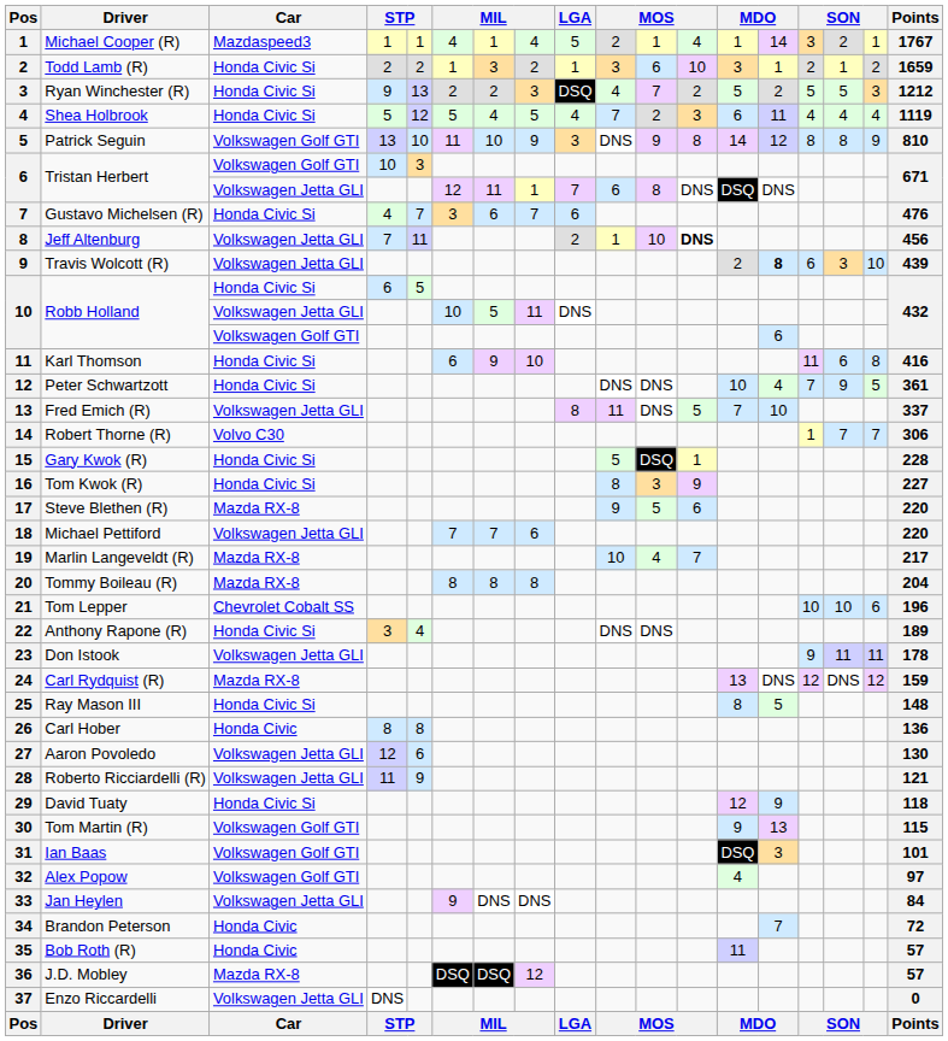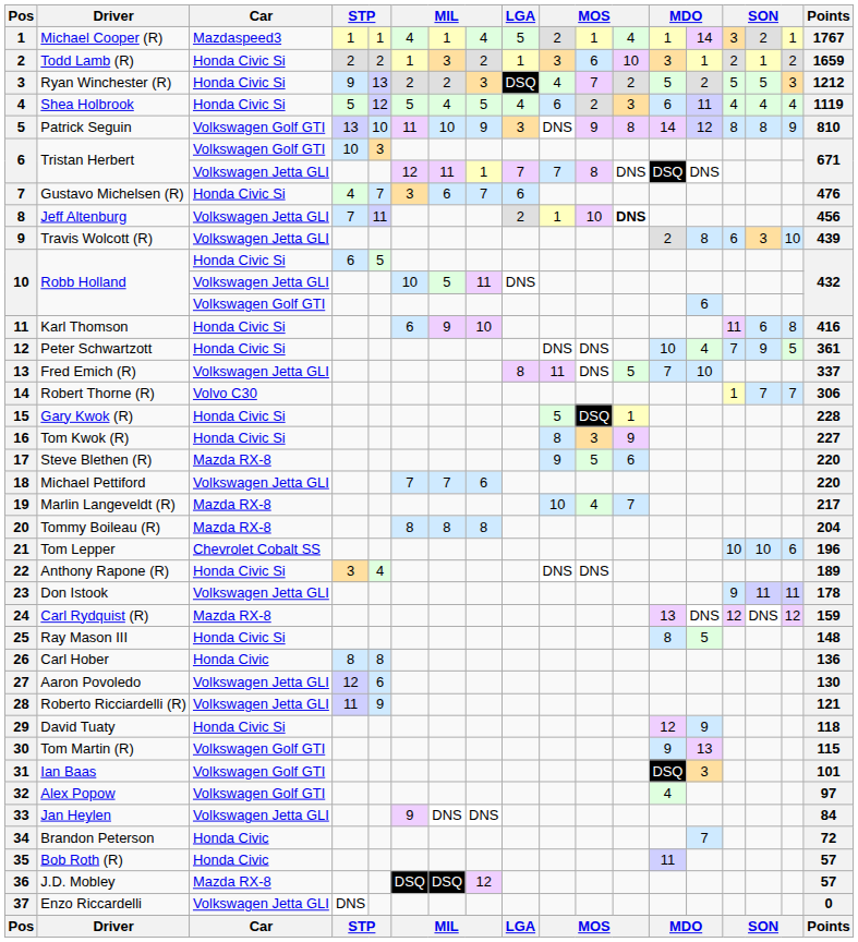 <table class="wikitable" style="font-size:85%; text-align:center">
 <tr valign="top">
 <th valign="middle">Pos</th>
 <th valign="middle">Driver</th>
 <th valign="middle">Car</th>
 <th colspan=2><a href='#'>STP</a></th>
 <th colspan=3><a href='#'>MIL</a></th>
 <th><a href='#'>LGA</a></th>
 <th colspan=3><a href='#'>MOS</a></th>
 <th colspan=2><a href='#'>MDO</a></th>
 <th colspan=3><a href='#'>SON</a></th>
 <th valign="middle">Points</th>
 </tr>
 <tr>
 <th>1</th>
 <td align="left"> <a href='#'>Michael Cooper</a> (R)</td>
 <td align="left"><a href='#'>Mazdaspeed3</a></td>
 <td style="background:#FFFFBF;">1</td>
 <td style="background:#FFFFBF;">1</td>
 <td style="background:#DFFFDF;">4</td>
 <td style="background:#FFFFBF;">1</td>
 <td style="background:#DFFFDF;">4</td>
 <td style="background:#DFFFDF;">5</td>
 <td style="background:#DFDFDF;">2</td>
 <td style="background:#FFFFBF;">1</td>
 <td style="background:#DFFFDF;">4</td>
 <td style="background:#FFFFBF;">1</td>
 <td style="background:#EFCFFF;">14</td>
 <td style="background:#FFDF9F;">3</td>
 <td style="background:#DFDFDF;">2</td>
 <td style="background:#FFFFBF;">1</td>
 <th>1767</th>
 </tr>
 <tr>
 <th>2</th>
 <td align="left"> <a href='#'>Todd Lamb</a> (R)</td>
 <td align="left"><a href='#'>Honda Civic Si</a></td>
 <td style="background:#DFDFDF;">2</td>
 <td style="background:#DFDFDF;">2</td>
 <td style="background:#FFFFBF;">1</td>
 <td style="background:#FFDF9F;">3</td>
 <td style="background:#DFDFDF;">2</td>
 <td style="background:#FFFFBF;">1</td>
 <td style="background:#FFDF9F;">3</td>
 <td style="background:#CFEAFF;">6</td>
 <td style="background:#EFCFFF;">10</td>
 <td style="background:#FFDF9F;">3</td>
 <td style="background:#FFFFBF;">1</td>
 <td style="background:#DFDFDF;">2</td>
 <td style="background:#FFFFBF;">1</td>
 <td style="background:#DFDFDF;">2</td>
 <th>1659</th>
 </tr>
 <tr>
 <th>3</th>
 <td align="left"> Ryan Winchester (R)</td>
 <td align="left"><a href='#'>Honda Civic Si</a></td>
 <td style="background:#CFEAFF;">9</td>
 <td style="background:#CFCFFF;">13</td>
 <td style="background:#DFDFDF;">2</td>
 <td style="background:#DFDFDF;">2</td>
 <td style="background:#FFDF9F;">3</td>
 <td style="background:black; color:white;">DSQ</td>
 <td style="background:#DFFFDF;">4</td>
 <td style="background:#EFCFFF;">7</td>
 <td style="background:#DFDFDF;">2</td>
 <td style="background:#DFFFDF;">5</td>
 <td style="background:#DFDFDF;">2</td>
 <td style="background:#DFFFDF;">5</td>
 <td style="background:#DFFFDF;">5</td>
 <td style="background:#FFDF9F;">3</td>
 <th>1212</th>
 </tr>
 <tr>
 <th>4</th>
 <td align="left"> <a href='#'>Shea Holbrook</a></td>
 <td align="left"><a href='#'>Honda Civic Si</a></td>
 <td style="background:#DFFFDF;">5</td>
 <td style="background:#CFCFFF;">12</td>
 <td style="background:#DFFFDF;">5</td>
 <td style="background:#DFFFDF;">4</td>
 <td style="background:#DFFFDF;">5</td>
 <td style="background:#DFFFDF;">4</td>
-<td style="background:#CFEAFF;">7</td>
+<td style="background:#CFEAFF;">6</td>
 <td style="background:#DFDFDF;">2</td>
 <td style="background:#FFDF9F;">3</td>
 <td style="background:#CFEAFF;">6</td>
 <td style="background:#CFCFFF;">11</td>
 <td style="background:#DFFFDF;">4</td>
 <td style="background:#DFFFDF;">4</td>
 <td style="background:#DFFFDF;">4</td>
 <th>1119</th>
 </tr>
 <tr>
 <th>5</th>
 <td align="left"> Patrick Seguin</td>
 <td align="left"><a href='#'>Volkswagen Golf GTI</a></td>
 <td style="background:#CFCFFF;">13</td>
 <td style="background:#CFEAFF;">10</td>
 <td style="background:#EFCFFF;">11</td>
 <td style="background:#CFEAFF;">10</td>
 <td style="background:#CFEAFF;">9</td>
 <td style="background:#FFDF9F;">3</td>
 <td style="background:#FFFFFF;">DNS</td>
 <td style="background:#EFCFFF;">9</td>
 <td style="background:#EFCFFF;">8</td>
 <td style="background:#EFCFFF;">14</td>
 <td style="background:#CFCFFF;">12</td>
 <td style="background:#CFEAFF;">8</td>
 <td style="background:#CFEAFF;">8</td>
 <td style="background:#CFEAFF;">9</td>
 <th>810</th>
 </tr>
 <tr>
 <th rowspan=2>6</th>
 <td rowspan=2 align="left"> Tristan Herbert</td>
 <td align="left"><a href='#'>Volkswagen Golf GTI</a></td>
 <td style="background:#CFEAFF;">10</td>
 <td style="background:#FFDF9F;">3</td>
 <td></td>
 <td></td>
 <td></td>
 <td></td>
 <td></td>
 <td></td>
 <td></td>
 <td></td>
 <td></td>
 <td></td>
 <td></td>
 <td></td>
 <th rowspan=2>671</th>
 </tr>
 <tr>
 <td align="left"><a href='#'>Volkswagen Jetta GLI</a></td>
 <td></td>
 <td></td>
 <td style="background:#EFCFFF;">12</td>
 <td style="background:#EFCFFF;">11</td>
 <td style="background:#FFFFBF;">1</td>
 <td style="background:#EFCFFF;">7</td>
-<td style="background:#CFEAFF;">6</td>
+<td style="background:#CFEAFF;">7</td>
 <td style="background:#EFCFFF;">8</td>
 <td style="background:#FFFFFF;">DNS</td>
 <td style="background:black; color:white;">DSQ</td>
 <td style="background:#FFFFFF;">DNS</td>
 <td></td>
 <td></td>
 <td></td>
 </tr>
 <tr>
 <th>7</th>
 <td align="left"> Gustavo Michelsen (R)</td>
 <td align="left"><a href='#'>Honda Civic Si</a></td>
 <td style="background:#DFFFDF;">4</td>
 <td style="background:#CFEAFF;">7</td>
 <td style="background:#FFDF9F;">3</td>
 <td style="background:#CFEAFF;">6</td>
 <td style="background:#CFEAFF;">7</td>
 <td style="background:#CFEAFF;">6</td>
 <td></td>
 <td></td>
 <td></td>
 <td></td>
 <td></td>
 <td></td>
 <td></td>
 <td></td>
 <th>476</th>
 </tr>
 <tr>
 <th>8</th>
 <td align="left"> <a href='#'>Jeff Altenburg</a></td>
 <td align="left"><a href='#'>Volkswagen Jetta GLI</a></td>
 <td style="background:#CFEAFF;">7</td>
 <td style="background:#CFCFFF;">11</td>
 <td></td>
 <td></td>
 <td></td>
 <td style="background:#DFDFDF;">2</td>
 <td style="background:#FFFFBF;">1</td>
 <td style="background:#EFCFFF;">10</td>
 <td style="background:#FFFFFF;"><strong>DNS</strong></td>
 <td></td>
 <td></td>
 <td></td>
 <td></td>
 <td></td>
 <th>456</th>
 </tr>
 <tr>
 <th>9</th>
 <td align="left"> Travis Wolcott (R)</td>
 <td align="left"><a href='#'>Volkswagen Jetta GLI</a></td>
 <td></td>
 <td></td>
 <td></td>
 <td></td>
 <td></td>
 <td></td>
 <td></td>
 <td></td>
 <td></td>
 <td style="background:#DFDFDF;">2</td>
-<td style="background:#CFEAFF;"><strong>8</strong></td>
+<td style="background:#CFEAFF;">8</td>
 <td style="background:#CFEAFF;">6</td>
 <td style="background:#FFDF9F;">3</td>
 <td style="background:#CFEAFF;">10</td>
 <th>439</th>
 </tr>
 <tr>
 <th rowspan=3>10</th>
 <td rowspan=3 align="left"> <a href='#'>Robb Holland</a></td>
 <td align="left"><a href='#'>Honda Civic Si</a></td>
 <td style="background:#CFEAFF;">6</td>
 <td style="background:#DFFFDF;">5</td>
 <td></td>
 <td></td>
 <td></td>
 <td></td>
 <td></td>
 <td></td>
 <td></td>
 <td></td>
 <td></td>
 <td></td>
 <td></td>
 <td></td>
 <th rowspan=3>432</th>
 </tr>
 <tr>
 <td align="left"><a href='#'>Volkswagen Jetta GLI</a></td>
 <td></td>
 <td></td>
 <td style="background:#CFEAFF;">10</td>
 <td style="background:#DFFFDF;">5</td>
 <td style="background:#EFCFFF;">11</td>
 <td style="background:#FFFFFF;">DNS</td>
 <td></td>
 <td></td>
 <td></td>
 <td></td>
 <td></td>
 <td></td>
 <td></td>
 <td></td>
 </tr>
 <tr>
 <td align="left"><a href='#'>Volkswagen Golf GTI</a></td>
 <td></td>
 <td></td>
 <td></td>
 <td></td>
 <td></td>
 <td></td>
 <td></td>
 <td></td>
 <td></td>
 <td></td>
 <td style="background:#CFEAFF;">6</td>
 <td></td>
 <td></td>
 <td></td>
 </tr>
 <tr>
 <th>11</th>
 <td align="left"> Karl Thomson</td>
 <td align="left"><a href='#'>Honda Civic Si</a></td>
 <td></td>
 <td></td>
 <td style="background:#CFEAFF;">6</td>
 <td style="background:#EFCFFF;">9</td>
 <td style="background:#EFCFFF;">10</td>
 <td></td>
 <td></td>
 <td></td>
 <td></td>
 <td></td>
 <td></td>
 <td style="background:#EFCFFF;">11</td>
 <td style="background:#CFEAFF;">6</td>
 <td style="background:#CFEAFF;">8</td>
 <th>416</th>
 </tr>
 <tr>
 <th>12</th>
 <td align="left"> Peter Schwartzott</td>
 <td align="left"><a href='#'>Honda Civic Si</a></td>
 <td></td>
 <td></td>
 <td></td>
 <td></td>
 <td></td>
 <td></td>
 <td style="background:#FFFFFF;">DNS</td>
 <td style="background:#FFFFFF;">DNS</td>
 <td></td>
 <td style="background:#CFEAFF;">10</td>
 <td style="background:#DFFFDF;">4</td>
 <td style="background:#CFEAFF;">7</td>
 <td style="background:#CFEAFF;">9</td>
 <td style="background:#DFFFDF;">5</td>
 <th>361</th>
 </tr>
 <tr>
 <th>13</th>
 <td align="left"> Fred Emich (R)</td>
 <td align="left"><a href='#'>Volkswagen Jetta GLI</a></td>
 <td></td>
 <td></td>
 <td></td>
 <td></td>
 <td></td>
 <td style="background:#EFCFFF;">8</td>
 <td style="background:#EFCFFF;">11</td>
 <td style="background:#FFFFFF;">DNS</td>
 <td style="background:#DFFFDF;">5</td>
 <td style="background:#CFEAFF;">7</td>
 <td style="background:#CFEAFF;">10</td>
 <td></td>
 <td></td>
 <td></td>
 <th>337</th>
 </tr>
 <tr>
 <th>14</th>
 <td align="left"> Robert Thorne (R)</td>
 <td align="left"><a href='#'>Volvo C30</a></td>
 <td></td>
 <td></td>
 <td></td>
 <td></td>
 <td></td>
 <td></td>
 <td></td>
 <td></td>
 <td></td>
 <td></td>
 <td></td>
 <td style="background:#FFFFBF;">1</td>
 <td style="background:#CFEAFF;">7</td>
 <td style="background:#CFEAFF;">7</td>
 <th>306</th>
 </tr>
 <tr>
 <th>15</th>
 <td align="left"> <a href='#'>Gary Kwok</a> (R)</td>
 <td align="left"><a href='#'>Honda Civic Si</a></td>
 <td></td>
 <td></td>
 <td></td>
 <td></td>
 <td></td>
 <td></td>
 <td style="background:#DFFFDF;">5</td>
 <td style="background:black; color:white;">DSQ</td>
 <td style="background:#FFFFBF;">1</td>
 <td></td>
 <td></td>
 <td></td>
 <td></td>
 <td></td>
 <th>228</th>
 </tr>
 <tr>
 <th>16</th>
 <td align="left"> Tom Kwok (R)</td>
 <td align="left"><a href='#'>Honda Civic Si</a></td>
 <td></td>
 <td></td>
 <td></td>
 <td></td>
 <td></td>
 <td></td>
 <td style="background:#CFEAFF;">8</td>
 <td style="background:#FFDF9F;">3</td>
 <td style="background:#EFCFFF;">9</td>
 <td></td>
 <td></td>
 <td></td>
 <td></td>
 <td></td>
 <th>227</th>
 </tr>
 <tr>
 <th>17</th>
 <td align="left"> Steve Blethen (R)</td>
 <td align="left"><a href='#'>Mazda RX-8</a></td>
 <td></td>
 <td></td>
 <td></td>
 <td></td>
 <td></td>
 <td></td>
 <td style="background:#CFEAFF;">9</td>
 <td style="background:#DFFFDF;">5</td>
 <td style="background:#CFEAFF;">6</td>
 <td></td>
 <td></td>
 <td></td>
 <td></td>
 <td></td>
 <th>220</th>
 </tr>
 <tr>
 <th>18</th>
 <td align="left"> Michael Pettiford</td>
 <td align="left"><a href='#'>Volkswagen Jetta GLI</a></td>
 <td></td>
 <td></td>
 <td style="background:#CFEAFF;">7</td>
 <td style="background:#CFEAFF;">7</td>
 <td style="background:#CFEAFF;">6</td>
 <td></td>
 <td></td>
 <td></td>
 <td></td>
 <td></td>
 <td></td>
 <td></td>
 <td></td>
 <td></td>
 <th>220</th>
 </tr>
 <tr>
 <th>19</th>
 <td align="left"> Marlin Langeveldt (R)</td>
 <td align="left"><a href='#'>Mazda RX-8</a></td>
 <td></td>
 <td></td>
 <td></td>
 <td></td>
 <td></td>
 <td></td>
 <td style="background:#CFEAFF;">10</td>
 <td style="background:#DFFFDF;">4</td>
 <td style="background:#CFEAFF;">7</td>
 <td></td>
 <td></td>
 <td></td>
 <td></td>
 <td></td>
 <th>217</th>
 </tr>
 <tr>
 <th>20</th>
 <td align="left"> Tommy Boileau (R)</td>
 <td align="left"><a href='#'>Mazda RX-8</a></td>
 <td></td>
 <td></td>
 <td style="background:#CFEAFF;">8</td>
 <td style="background:#CFEAFF;">8</td>
 <td style="background:#CFEAFF;">8</td>
 <td></td>
 <td></td>
 <td></td>
 <td></td>
 <td></td>
 <td></td>
 <td></td>
 <td></td>
 <td></td>
 <th>204</th>
 </tr>
 <tr>
 <th>21</th>
 <td align="left"> Tom Lepper</td>
 <td align="left"><a href='#'>Chevrolet Cobalt SS</a></td>
 <td></td>
 <td></td>
 <td></td>
 <td></td>
 <td></td>
 <td></td>
 <td></td>
 <td></td>
 <td></td>
 <td></td>
 <td></td>
 <td style="background:#CFEAFF;">10</td>
 <td style="background:#CFEAFF;">10</td>
 <td style="background:#CFEAFF;">6</td>
 <th>196</th>
 </tr>
 <tr>
 <th>22</th>
 <td align="left"> Anthony Rapone (R)</td>
 <td align="left"><a href='#'>Honda Civic Si</a></td>
 <td style="background:#FFDF9F;">3</td>
 <td style="background:#DFFFDF;">4</td>
 <td></td>
 <td></td>
 <td></td>
 <td></td>
 <td style="background:#FFFFFF;">DNS</td>
 <td style="background:#FFFFFF;">DNS</td>
 <td></td>
 <td></td>
 <td></td>
 <td></td>
 <td></td>
 <td></td>
 <th>189</th>
 </tr>
 <tr>
 <th>23</th>
 <td align="left"> Don Istook</td>
 <td align="left"><a href='#'>Volkswagen Jetta GLI</a></td>
 <td></td>
 <td></td>
 <td></td>
 <td></td>
 <td></td>
 <td></td>
 <td></td>
 <td></td>
 <td></td>
 <td></td>
 <td></td>
 <td style="background:#CFEAFF;">9</td>
 <td style="background:#CFCFFF;">11</td>
 <td style="background:#CFCFFF;">11</td>
 <th>178</th>
 </tr>
 <tr>
 <th>24</th>
 <td align="left"> <a href='#'>Carl Rydquist</a> (R)</td>
 <td align="left"><a href='#'>Mazda RX-8</a></td>
 <td></td>
 <td></td>
 <td></td>
 <td></td>
 <td></td>
 <td></td>
 <td></td>
 <td></td>
 <td></td>
 <td style="background:#EFCFFF;">13</td>
 <td style="background:#FFFFFF;">DNS</td>
 <td style="background:#EFCFFF;">12</td>
 <td style="background:#FFFFFF;">DNS</td>
 <td style="background:#EFCFFF;">12</td>
 <th>159</th>
 </tr>
 <tr>
 <th>25</th>
 <td align="left"> Ray Mason III</td>
 <td align="left"><a href='#'>Honda Civic Si</a></td>
 <td></td>
 <td></td>
 <td></td>
 <td></td>
 <td></td>
 <td></td>
 <td></td>
 <td></td>
 <td></td>
 <td style="background:#CFEAFF;">8</td>
 <td style="background:#DFFFDF;">5</td>
 <td></td>
 <td></td>
 <td></td>
 <th>148</th>
 </tr>
 <tr>
 <th>26</th>
 <td align="left"> Carl Hober</td>
 <td align="left"><a href='#'>Honda Civic</a></td>
 <td style="background:#CFEAFF;">8</td>
 <td style="background:#CFEAFF;">8</td>
 <td></td>
 <td></td>
 <td></td>
 <td></td>
 <td></td>
 <td></td>
 <td></td>
 <td></td>
 <td></td>
 <td></td>
 <td></td>
 <td></td>
 <th>136</th>
 </tr>
 <tr>
 <th>27</th>
 <td align="left"> Aaron Povoledo</td>
 <td align="left"><a href='#'>Volkswagen Jetta GLI</a></td>
 <td style="background:#CFCFFF;">12</td>
 <td style="background:#CFEAFF;">6</td>
 <td></td>
 <td></td>
 <td></td>
 <td></td>
 <td></td>
 <td></td>
 <td></td>
 <td></td>
 <td></td>
 <td></td>
 <td></td>
 <td></td>
 <th>130</th>
 </tr>
 <tr>
 <th>28</th>
 <td align="left"> Roberto Ricciardelli (R)</td>
 <td align="left"><a href='#'>Volkswagen Jetta GLI</a></td>
 <td style="background:#CFCFFF;">11</td>
 <td style="background:#CFEAFF;">9</td>
 <td></td>
 <td></td>
 <td></td>
 <td></td>
 <td></td>
 <td></td>
 <td></td>
 <td></td>
 <td></td>
 <td></td>
 <td></td>
 <td></td>
 <th>121</th>
 </tr>
 <tr>
 <th>29</th>
 <td align="left"> David Tuaty</td>
 <td align="left"><a href='#'>Honda Civic Si</a></td>
 <td></td>
 <td></td>
 <td></td>
 <td></td>
 <td></td>
 <td></td>
 <td></td>
 <td></td>
 <td></td>
 <td style="background:#EFCFFF;">12</td>
 <td style="background:#CFEAFF;">9</td>
 <td></td>
 <td></td>
 <td></td>
 <th>118</th>
 </tr>
 <tr>
 <th>30</th>
 <td align="left"> Tom Martin (R)</td>
 <td align="left"><a href='#'>Volkswagen Golf GTI</a></td>
 <td></td>
 <td></td>
 <td></td>
 <td></td>
 <td></td>
 <td></td>
 <td></td>
 <td></td>
 <td></td>
 <td style="background:#CFEAFF;">9</td>
 <td style="background:#EFCFFF;">13</td>
 <td></td>
 <td></td>
 <td></td>
 <th>115</th>
 </tr>
 <tr>
 <th>31</th>
 <td align="left"> <a href='#'>Ian Baas</a></td>
 <td align="left"><a href='#'>Volkswagen Golf GTI</a></td>
 <td></td>
 <td></td>
 <td></td>
 <td></td>
 <td></td>
 <td></td>
 <td></td>
 <td></td>
 <td></td>
 <td style="background:black; color:white;">DSQ</td>
 <td style="background:#FFDF9F;">3</td>
 <td></td>
 <td></td>
 <td></td>
 <th>101</th>
 </tr>
 <tr>
 <th>32</th>
 <td align="left"> <a href='#'>Alex Popow</a></td>
 <td align="left"><a href='#'>Volkswagen Golf GTI</a></td>
 <td></td>
 <td></td>
 <td></td>
 <td></td>
 <td></td>
 <td></td>
 <td></td>
 <td></td>
 <td></td>
 <td style="background:#DFFFDF;">4</td>
 <td></td>
 <td></td>
 <td></td>
 <td></td>
 <th>97</th>
 </tr>
 <tr>
 <th>33</th>
 <td align="left"> <a href='#'>Jan Heylen</a></td>
 <td align="left"><a href='#'>Volkswagen Jetta GLI</a></td>
 <td></td>
 <td></td>
 <td style="background:#EFCFFF;">9</td>
 <td style="background:#FFFFFF;">DNS</td>
 <td style="background:#FFFFFF;">DNS</td>
 <td></td>
 <td></td>
 <td></td>
 <td></td>
 <td></td>
 <td></td>
 <td></td>
 <td></td>
 <td></td>
 <th>84</th>
 </tr>
 <tr>
 <th>34</th>
 <td align="left"> Brandon Peterson</td>
 <td align="left"><a href='#'>Honda Civic</a></td>
 <td></td>
 <td></td>
 <td></td>
 <td></td>
 <td></td>
 <td></td>
 <td></td>
 <td></td>
 <td></td>
 <td></td>
 <td style="background:#CFEAFF;">7</td>
 <td></td>
 <td></td>
 <td></td>
 <th>72</th>
 </tr>
 <tr>
 <th>35</th>
 <td align="left"> <a href='#'>Bob Roth</a> (R)</td>
 <td align="left"><a href='#'>Honda Civic</a></td>
 <td></td>
 <td></td>
 <td></td>
 <td></td>
 <td></td>
 <td></td>
 <td></td>
 <td></td>
 <td></td>
 <td style="background:#CFCFFF;">11</td>
 <td></td>
 <td></td>
 <td></td>
 <td></td>
 <th>57</th>
 </tr>
 <tr>
 <th>36</th>
 <td align="left"> J.D. Mobley</td>
 <td align="left"><a href='#'>Mazda RX-8</a></td>
 <td></td>
 <td></td>
 <td style="background:black; color:white;">DSQ</td>
 <td style="background:black; color:white;">DSQ</td>
 <td style="background:#EFCFFF;">12</td>
 <td></td>
 <td></td>
 <td></td>
 <td></td>
 <td></td>
 <td></td>
 <td></td>
 <td></td>
 <td></td>
 <th>57</th>
 </tr>
 <tr>
 <th>37</th>
 <td align="left"> Enzo Riccardelli</td>
 <td align="left"><a href='#'>Volkswagen Jetta GLI</a></td>
 <td style="background:#FFFFFF;">DNS</td>
 <td></td>
 <td></td>
 <td></td>
 <td></td>
 <td></td>
 <td></td>
 <td></td>
 <td></td>
 <td></td>
 <td></td>
 <td></td>
 <td></td>
 <td></td>
 <th>0</th>
 </tr>
 <tr>
 <th valign="middle">Pos</th>
 <th valign="middle">Driver</th>
 <th valign="middle">Car</th>
 <th colspan=2><a href='#'>STP</a></th>
 <th colspan=3><a href='#'>MIL</a></th>
 <th><a href='#'>LGA</a></th>
 <th colspan=3><a href='#'>MOS</a></th>
 <th colspan=2><a href='#'>MDO</a></th>
 <th colspan=3><a href='#'>SON</a></th>
 <th valign="middle">Points</th>
 </tr>
 </table>
